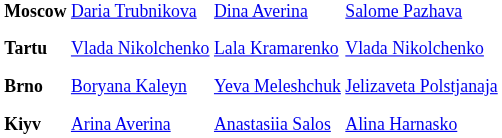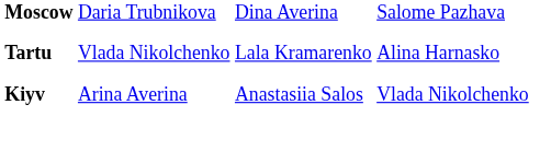 <table>
 <tr>
 <th scope=row style="text-align:left">Moscow</th>
 <td style="height:30px;"> <a href='#'>Daria Trubnikova</a></td>
 <td style="height:30px;"> <a href='#'>Dina Averina</a></td>
 <td style="height:30px;"> <a href='#'>Salome Pazhava</a></td>
 </tr>
 <tr>
 <th scope=row style="text-align:left">Tartu</th>
 <td style="height:30px;"> <a href='#'>Vlada Nikolchenko</a></td>
 <td style="height:30px;"> <a href='#'>Lala Kramarenko</a></td>
-<td style="height:30px;"> <a href='#'>Vlada Nikolchenko</a></td>
-</tr>
-<tr>
-<th scope=row style="text-align:left">Brno</th>
-<td style="height:30px;"> <a href='#'>Boryana Kaleyn</a></td>
-<td style="height:30px;"> <a href='#'>Yeva Meleshchuk</a></td>
-<td style="height:30px;"> <a href='#'>Jelizaveta Polstjanaja</a></td>
+<td style="height:30px;"> <a href='#'>Alina Harnasko</a></td>
 </tr>
 <tr>
 <th scope=row style="text-align:left">Kiyv</th>
 <td style="height:30px;"> <a href='#'>Arina Averina</a></td>
 <td style="height:30px;"> <a href='#'>Anastasiia Salos</a></td>
-<td style="height:30px;"> <a href='#'>Alina Harnasko</a></td>
+<td style="height:30px;"> <a href='#'>Vlada Nikolchenko</a></td>
 </tr>
 <tr>
 </tr>
 </table>
